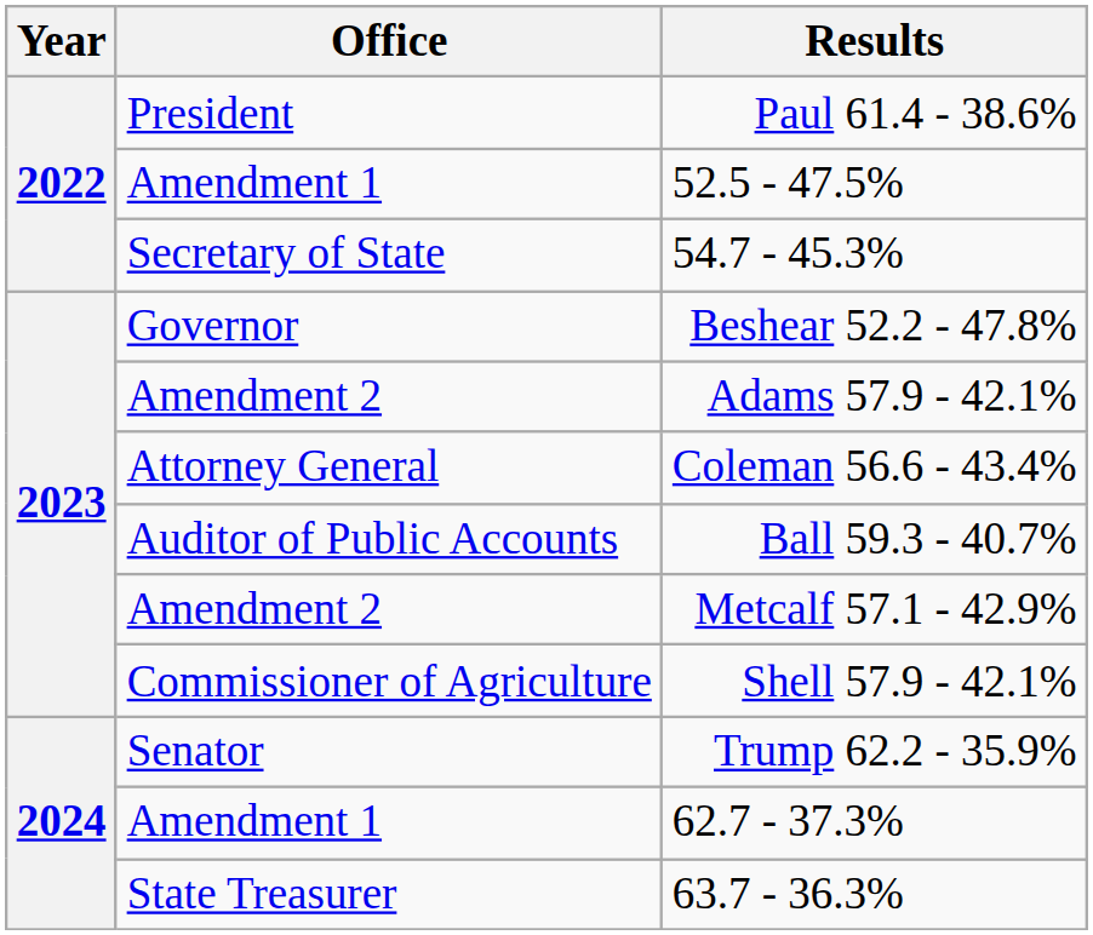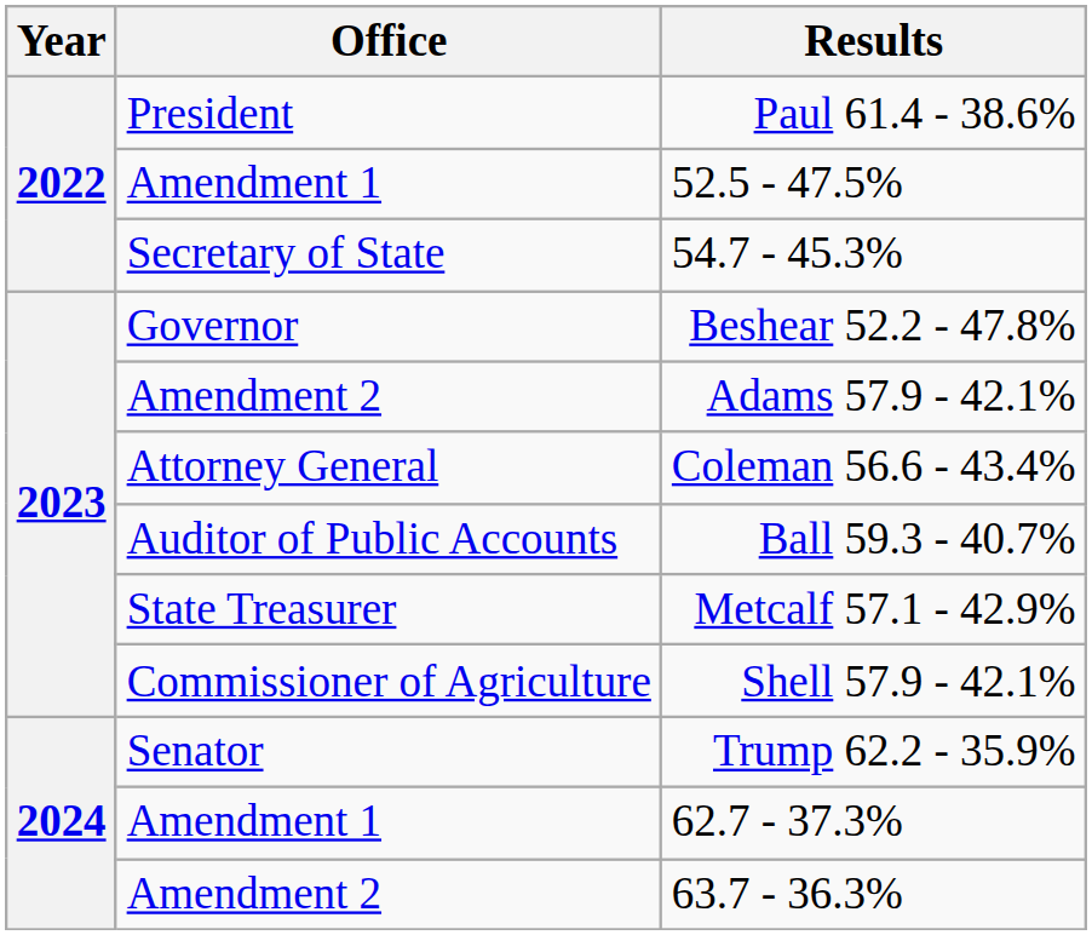 <table class=wikitable>
 <tr>
 <th>Year</th>
 <th>Office</th>
 <th>Results</th>
 </tr>
 <tr>
 <th rowspan=3><a href='#'>2022</a></th>
 <td><a href='#'>President</a></td>
 <td align="right" ><a href='#'>Paul</a> 61.4 - 38.6%</td>
 </tr>
 <tr>
 <td><a href='#'>Amendment 1</a></td>
 <td> 52.5 - 47.5%</td>
 </tr>
 <tr>
 <td><a href='#'>Secretary of State</a></td>
 <td> 54.7 - 45.3%</td>
 </tr>
 <tr>
 <th rowspan=6><a href='#'>2023</a></th>
 <td><a href='#'>Governor</a></td>
 <td align="right" ><a href='#'>Beshear</a> 52.2 - 47.8%</td>
 </tr>
 <tr>
 <td><a href='#'>Amendment 2</a></td>
 <td align="right" ><a href='#'>Adams</a> 57.9 - 42.1%</td>
 </tr>
 <tr>
 <td><a href='#'>Attorney General</a></td>
 <td align="right" ><a href='#'>Coleman</a> 56.6 - 43.4%</td>
 </tr>
 <tr>
 <td><a href='#'>Auditor of Public Accounts</a></td>
 <td align="right" ><a href='#'>Ball</a> 59.3 - 40.7%</td>
 </tr>
 <tr>
-<td><a href='#'>Amendment 2</a></td>
+<td><a href='#'>State Treasurer</a></td>
 <td align="right" ><a href='#'>Metcalf</a> 57.1 - 42.9%</td>
 </tr>
 <tr>
 <td><a href='#'>Commissioner of Agriculture</a></td>
 <td align="right" ><a href='#'>Shell</a> 57.9 - 42.1%</td>
 </tr>
 <tr>
 <th rowspan=3><a href='#'>2024</a></th>
 <td><a href='#'>Senator</a></td>
 <td align="right" ><a href='#'>Trump</a> 62.2 - 35.9%</td>
 </tr>
 <tr>
 <td><a href='#'>Amendment 1</a></td>
 <td> 62.7 - 37.3%</td>
 </tr>
 <tr>
-<td><a href='#'>State Treasurer</a></td>
+<td><a href='#'>Amendment 2</a></td>
 <td> 63.7 - 36.3%</td>
 </tr>
 </table>
